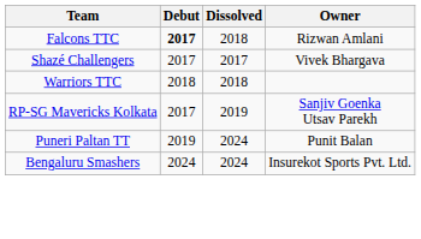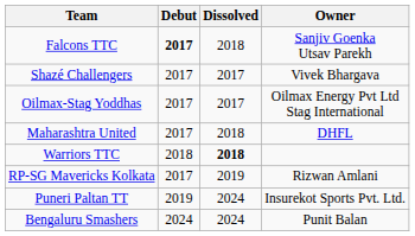 <table class="wikitable sortable" style="text-align:center;">
 <tr>
 <th>Team</th>
 <th>Debut</th>
 <th>Dissolved</th>
 <th>Owner</th>
 </tr>
 <tr>
 <td><a href='#'>Falcons TTC</a></td>
 <td><strong>2017</strong></td>
 <td>2018</td>
-<td>Rizwan Amlani</td>
+<td><a href='#'>Sanjiv Goenka</a><br>Utsav Parekh</td>
 </tr>
 <tr>
 <td><a href='#'>Shazé Challengers</a></td>
 <td>2017</td>
 <td>2017</td>
 <td>Vivek Bhargava</td>
 </tr>
 <tr>
+<td><a href='#'>Oilmax-Stag Yoddhas</a></td>
+<td>2017</td>
+<td>2017</td>
+<td>Oilmax Energy Pvt Ltd<br>Stag International</td>
+</tr>
+<tr>
+<td><a href='#'>Maharashtra United</a></td>
+<td>2017</td>
+<td>2018</td>
+<td><a href='#'>DHFL</a></td>
+</tr>
+<tr>
 <td><a href='#'>Warriors TTC</a></td>
 <td>2018</td>
-<td>2018</td>
+<td><strong>2018</strong></td>
 <td></td>
 </tr>
 <tr>
 <td><a href='#'>RP-SG Mavericks Kolkata</a></td>
 <td>2017</td>
 <td>2019</td>
-<td><a href='#'>Sanjiv Goenka</a><br>Utsav Parekh</td>
+<td>Rizwan Amlani</td>
 </tr>
 <tr>
 <td><a href='#'>Puneri Paltan TT</a></td>
 <td>2019</td>
 <td>2024</td>
-<td>Punit Balan</td>
+<td>Insurekot Sports Pvt. Ltd.</td>
 </tr>
 <tr>
 <td><a href='#'>Bengaluru Smashers</a></td>
 <td>2024</td>
 <td>2024</td>
-<td>Insurekot Sports Pvt. Ltd.</td>
+<td>Punit Balan</td>
 </tr>
 </table>
